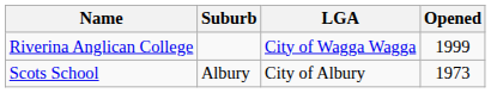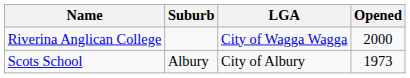 <table class="wikitable sortable">
 <tr>
 <th>Name</th>
 <th>Suburb</th>
 <th>LGA</th>
 <th>Opened</th>
 </tr>
 <tr>
 <td><a href='#'>Riverina Anglican College</a></td>
 <td></td>
 <td><a href='#'>City of Wagga Wagga</a></td>
-<td align="center">1999</td>
+<td align="center">2000</td>
 </tr>
 <tr>
 <td><a href='#'>Scots School</a></td>
 <td>Albury</td>
 <td>City of Albury</td>
 <td align="center">1973</td>
 </tr>
 </table>
